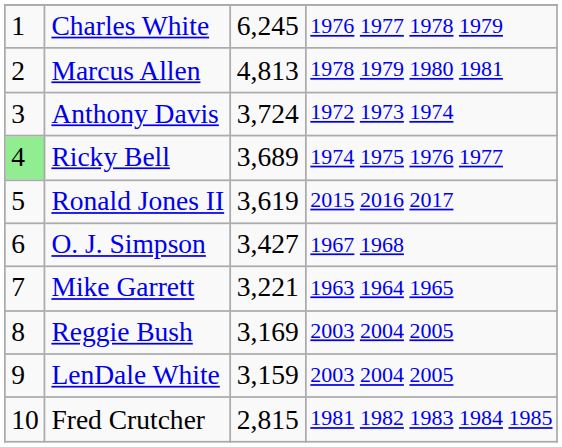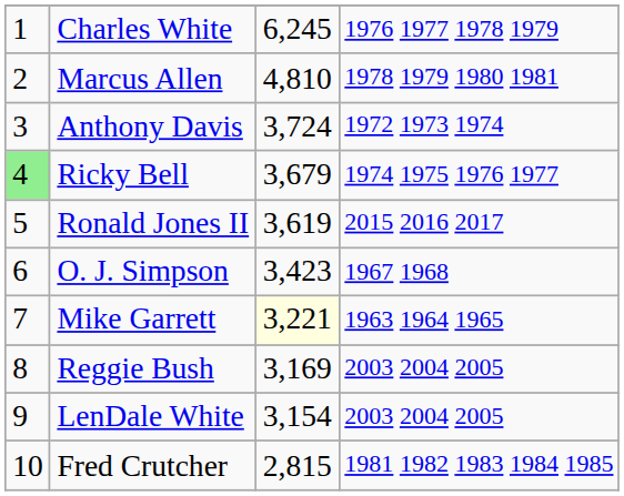 <table class="wikitable">
 <tr>
 </tr>
 <tr>
 <td>1</td>
 <td><a href='#'>Charles White</a></td>
 <td>6,245</td>
 <td style="font-size:80%;"><a href='#'>1976</a> <a href='#'>1977</a> <a href='#'>1978</a> <a href='#'>1979</a></td>
 </tr>
 <tr>
 <td>2</td>
 <td><a href='#'>Marcus Allen</a></td>
-<td>4,813</td>
+<td>4,810</td>
 <td style="font-size:80%;"><a href='#'>1978</a> <a href='#'>1979</a> <a href='#'>1980</a> <a href='#'>1981</a></td>
 </tr>
 <tr>
 <td>3</td>
 <td><a href='#'>Anthony Davis</a></td>
 <td>3,724</td>
 <td style="font-size:80%;"><a href='#'>1972</a> <a href='#'>1973</a> <a href='#'>1974</a></td>
 </tr>
 <tr>
 <td style="background: lightgreen;">4</td>
 <td><a href='#'>Ricky Bell</a></td>
-<td>3,689</td>
+<td>3,679</td>
 <td style="font-size:80%;"><a href='#'>1974</a> <a href='#'>1975</a> <a href='#'>1976</a> <a href='#'>1977</a></td>
 </tr>
 <tr>
 <td>5</td>
 <td><a href='#'>Ronald Jones II</a></td>
 <td>3,619</td>
 <td style="font-size:80%;"><a href='#'>2015</a> <a href='#'>2016</a> <a href='#'>2017</a></td>
 </tr>
 <tr>
 <td>6</td>
 <td><a href='#'>O. J. Simpson</a></td>
-<td>3,427</td>
+<td>3,423</td>
 <td style="font-size:80%;"><a href='#'>1967</a> <a href='#'>1968</a></td>
 </tr>
 <tr>
 <td>7</td>
 <td><a href='#'>Mike Garrett</a></td>
-<td>3,221</td>
+<td style="background: lightyellow;">3,221</td>
 <td style="font-size:80%;"><a href='#'>1963</a> <a href='#'>1964</a> <a href='#'>1965</a></td>
 </tr>
 <tr>
 <td>8</td>
 <td><a href='#'>Reggie Bush</a></td>
 <td>3,169</td>
 <td style="font-size:80%;"><a href='#'>2003</a> <a href='#'>2004</a> <a href='#'>2005</a></td>
 </tr>
 <tr>
 <td>9</td>
 <td><a href='#'>LenDale White</a></td>
-<td>3,159</td>
+<td>3,154</td>
 <td style="font-size:80%;"><a href='#'>2003</a> <a href='#'>2004</a> <a href='#'>2005</a></td>
 </tr>
 <tr>
 <td>10</td>
 <td>Fred Crutcher</td>
 <td>2,815</td>
 <td style="font-size:80%;"><a href='#'>1981</a> <a href='#'>1982</a> <a href='#'>1983</a> <a href='#'>1984</a> <a href='#'>1985</a></td>
 </tr>
 </table>
